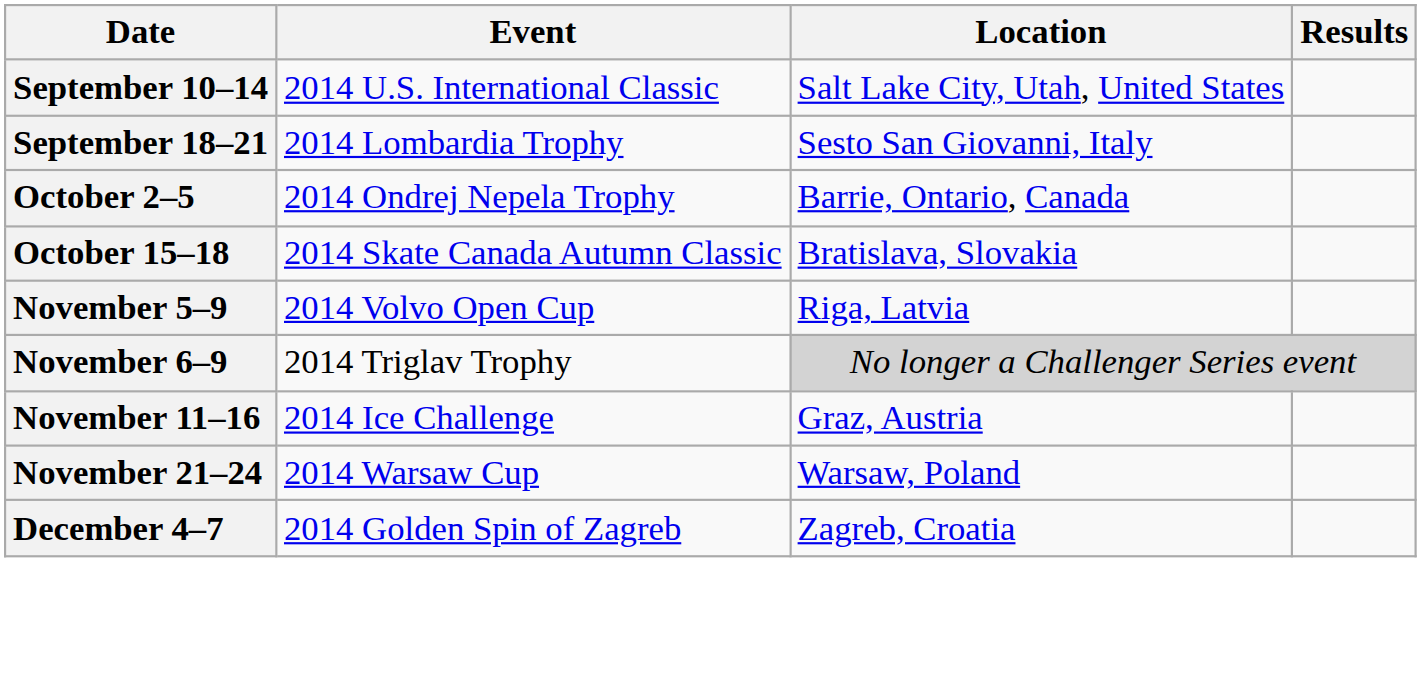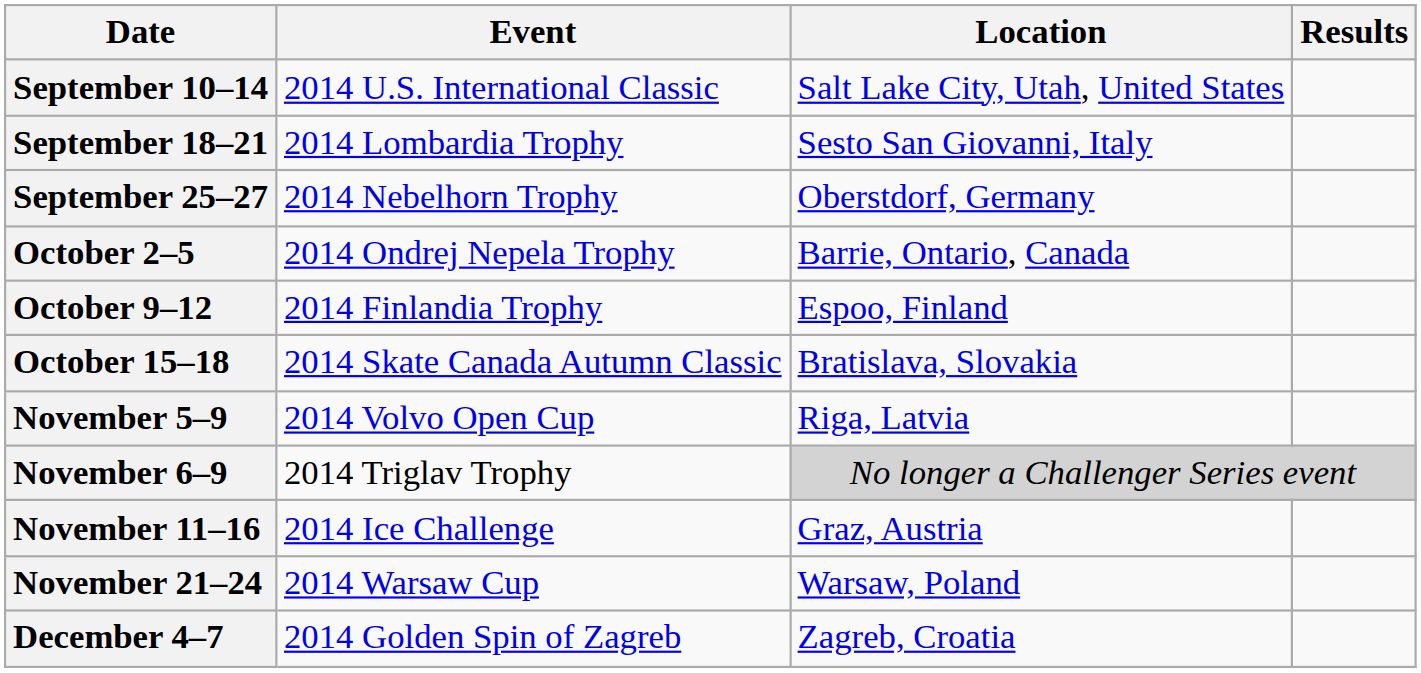 <table class="wikitable unsortable" style="text-align:left">
 <tr>
 <th scope="col">Date</th>
 <th scope="col">Event</th>
 <th scope="col">Location</th>
 <th scope="col">Results</th>
 </tr>
 <tr>
 <th scope="row" style="text-align:left">September 10–14</th>
 <td> <a href='#'>2014 U.S. International Classic</a></td>
 <td><a href='#'>Salt Lake City, Utah</a>, <a href='#'>United States</a></td>
 <td></td>
 </tr>
 <tr>
 <th scope="row" style="text-align:left">September 18–21</th>
 <td> <a href='#'>2014 Lombardia Trophy</a></td>
 <td><a href='#'>Sesto San Giovanni, Italy</a></td>
 <td></td>
 </tr>
 <tr>
+<th scope="row" style="text-align:left">September 25–27</th>
+<td> <a href='#'>2014 Nebelhorn Trophy</a></td>
+<td><a href='#'>Oberstdorf, Germany</a></td>
+<td></td>
+</tr>
+<tr>
 <th scope="row" style="text-align:left">October 2–5</th>
 <td> <a href='#'>2014 Ondrej Nepela Trophy</a></td>
 <td><a href='#'>Barrie, Ontario</a>, <a href='#'>Canada</a></td>
+<td></td>
+</tr>
+<tr>
+<th scope="row" style="text-align:left">October 9–12</th>
+<td> <a href='#'>2014 Finlandia Trophy</a></td>
+<td><a href='#'>Espoo, Finland</a></td>
 <td></td>
 </tr>
 <tr>
 <th scope="row" style="text-align:left">October 15–18</th>
 <td> <a href='#'>2014 Skate Canada Autumn Classic</a></td>
 <td><a href='#'>Bratislava, Slovakia</a></td>
 <td></td>
 </tr>
 <tr>
 <th scope="row" style="text-align:left">November 5–9</th>
 <td> <a href='#'>2014 Volvo Open Cup</a></td>
 <td><a href='#'>Riga, Latvia</a></td>
 <td></td>
 </tr>
 <tr>
 <th scope="row" style="text-align:left">November 6–9</th>
 <td> 2014 Triglav Trophy</td>
 <td colspan="2" align="center" bgcolor="lightgray"><em>No longer a Challenger Series event</em></td>
 </tr>
 <tr>
 <th scope="row" style="text-align:left">November 11–16</th>
 <td> <a href='#'>2014 Ice Challenge</a></td>
 <td><a href='#'>Graz, Austria</a></td>
 <td></td>
 </tr>
 <tr>
 <th scope="row" style="text-align:left">November 21–24</th>
 <td> <a href='#'>2014 Warsaw Cup</a></td>
 <td><a href='#'>Warsaw, Poland</a></td>
 <td></td>
 </tr>
 <tr>
 <th scope="row" style="text-align:left">December 4–7</th>
 <td> <a href='#'>2014 Golden Spin of Zagreb</a></td>
 <td><a href='#'>Zagreb, Croatia</a></td>
 <td></td>
 </tr>
 </table>
